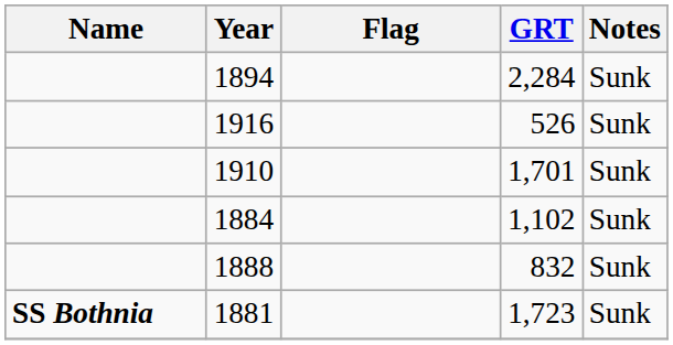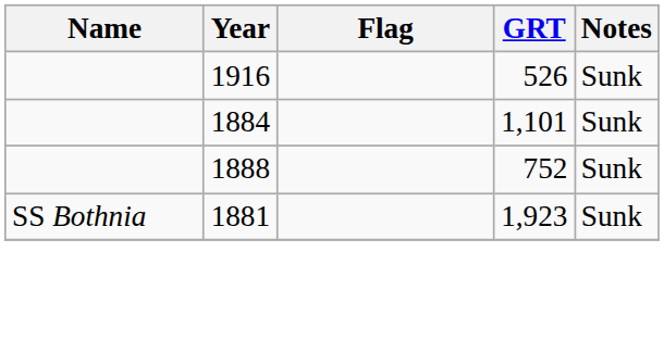 <table class="wikitable sortable">
 <tr>
 <th scope="col" width="100px">Name</th>
 <th scope="col" width="25px">Year</th>
 <th scope="col" width="110px">Flag</th>
 <th scope="col" width="25px"><a href='#'>GRT</a></th>
 <th>Notes</th>
 </tr>
 <tr>
 <td align="left"></td>
-<td align="left">1894</td>
-<td align="left"></td>
-<td align="right">2,284</td>
-<td align="left">Sunk</td>
-</tr>
-<tr>
-<td align="left"></td>
 <td align="left">1916</td>
 <td align="left"></td>
 <td align="right">526</td>
 <td align="left">Sunk</td>
 </tr>
 <tr>
 <td align="left"></td>
-<td align="left">1910</td>
-<td align="left"></td>
-<td align="right">1,701</td>
-<td align="left">Sunk</td>
-</tr>
-<tr>
-<td align="left"></td>
 <td align="left">1884</td>
 <td align="left"></td>
-<td align="right">1,102</td>
+<td align="right">1,101</td>
 <td align="left">Sunk</td>
 </tr>
 <tr>
 <td align="left"></td>
 <td align="left">1888</td>
 <td align="left"></td>
-<td align="right">832</td>
+<td align="right">752</td>
 <td align="left">Sunk</td>
 </tr>
 <tr>
-<td align="left"><strong>SS <em>Bothnia</em></strong></td>
+<td align="left">SS <em>Bothnia</em></td>
 <td align="left">1881</td>
 <td align="left"></td>
-<td align="right">1,723</td>
+<td align="right">1,923</td>
 <td align="left">Sunk</td>
 </tr>
 <tr>
 </tr>
 </table>
